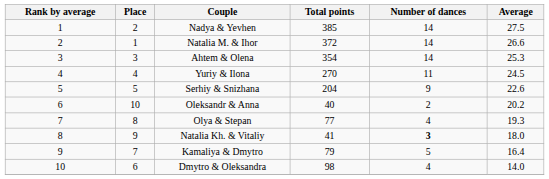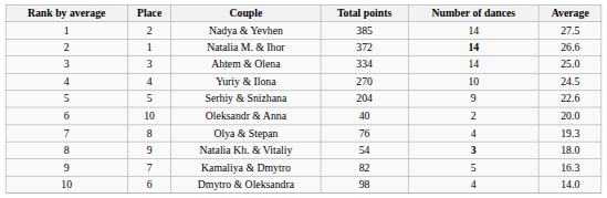 <table class="wikitable sortable"  style="margin:auto; text-align:center; white-space:nowrap; width:70%;">
 <tr>
 <th>Rank by average</th>
 <th>Place</th>
 <th>Couple</th>
 <th>Total points</th>
 <th>Number of dances</th>
 <th>Average </th>
 </tr>
 <tr>
 <td>1</td>
 <td>2</td>
 <td>Nadya & Yevhen</td>
 <td>385</td>
 <td>14</td>
 <td>27.5</td>
 </tr>
 <tr>
 <td>2</td>
 <td>1</td>
 <td>Natalia M. & Ihor</td>
 <td>372</td>
-<td>14</td>
+<td><strong>14</strong></td>
 <td>26.6</td>
 </tr>
 <tr>
 <td>3</td>
 <td>3</td>
 <td>Ahtem & Olena</td>
-<td>354</td>
+<td>334</td>
 <td>14</td>
-<td>25.3</td>
+<td>25.0</td>
 </tr>
 <tr>
 <td>4</td>
 <td>4</td>
 <td>Yuriy & Ilona</td>
 <td>270</td>
-<td>11</td>
+<td>10</td>
 <td>24.5</td>
 </tr>
 <tr>
 <td>5</td>
 <td>5</td>
 <td>Serhiy & Snizhana</td>
 <td>204</td>
 <td>9</td>
 <td>22.6</td>
 </tr>
 <tr>
 <td>6</td>
 <td>10</td>
 <td>Oleksandr & Anna</td>
 <td>40</td>
 <td>2</td>
-<td>20.2</td>
+<td>20.0</td>
 </tr>
 <tr>
 <td>7</td>
 <td>8</td>
 <td>Olya & Stepan</td>
-<td>77</td>
+<td>76</td>
 <td>4</td>
 <td>19.3</td>
 </tr>
 <tr>
 <td>8</td>
 <td>9</td>
 <td>Natalia Kh. & Vitaliy</td>
-<td>41</td>
+<td>54</td>
 <td><strong>3</strong></td>
 <td>18.0</td>
 </tr>
 <tr>
 <td>9</td>
 <td>7</td>
 <td>Kamaliya & Dmytro</td>
-<td>79</td>
+<td>82</td>
 <td>5</td>
-<td>16.4</td>
+<td>16.3</td>
 </tr>
 <tr>
 <td>10</td>
 <td>6</td>
 <td>Dmytro & Oleksandra</td>
 <td>98</td>
 <td>4</td>
 <td>14.0</td>
 </tr>
 <tr>
 </tr>
 </table>
